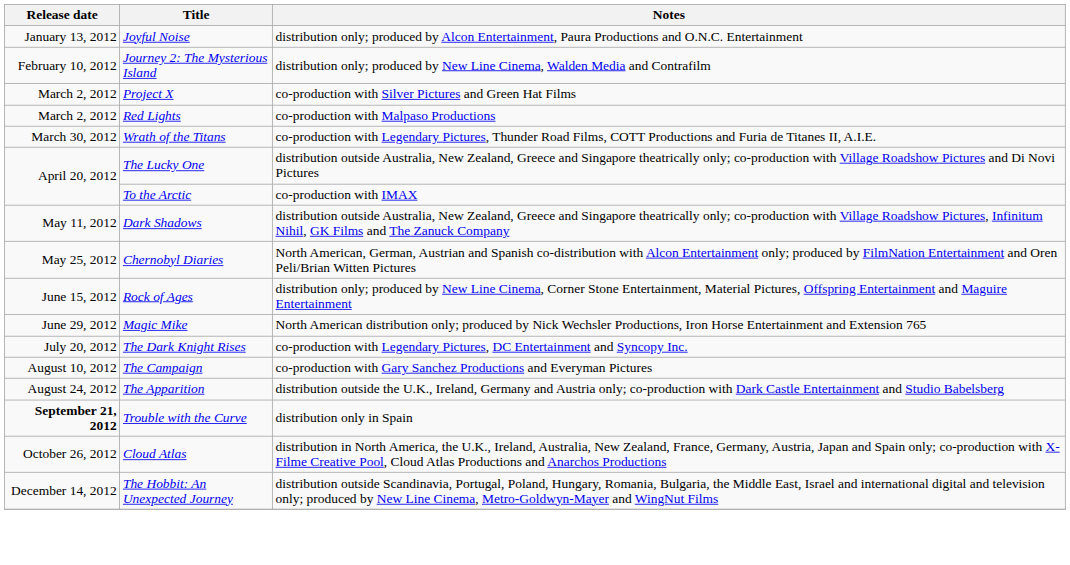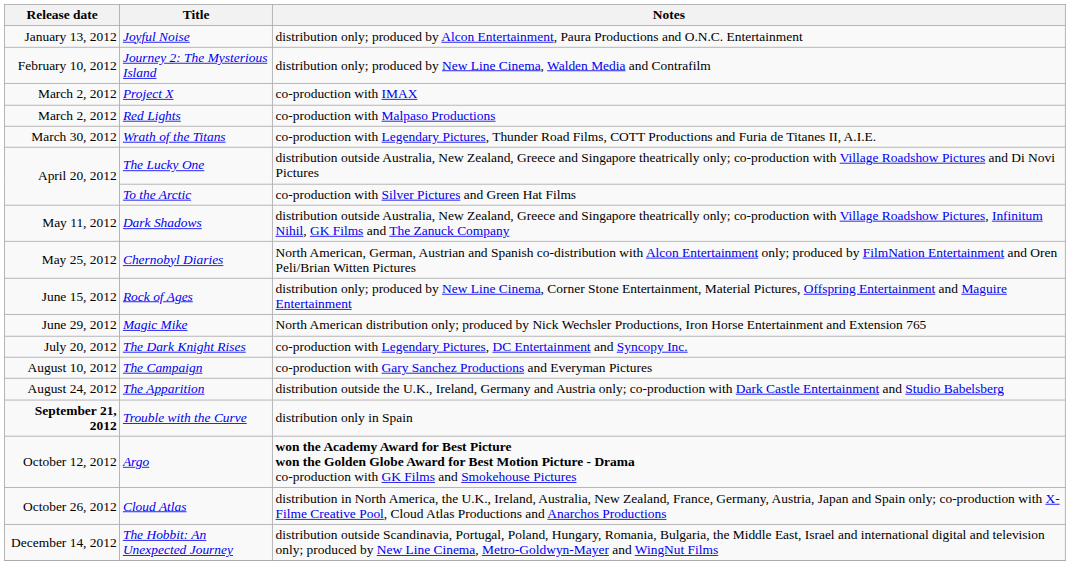 <table class="wikitable sortable" style="width:100%;">
 <tr>
 <th scope="col" style="width:130px;">Release date</th>
 <th>Title</th>
 <th>Notes</th>
 </tr>
 <tr>
 <td style="text-align:right;">January 13, 2012</td>
 <td><em><a href='#'>Joyful Noise</a></em></td>
 <td>distribution only; produced by <a href='#'>Alcon Entertainment</a>, Paura Productions and O.N.C. Entertainment</td>
 </tr>
 <tr>
 <td style="text-align:right;">February 10, 2012</td>
 <td><em><a href='#'>Journey 2: The Mysterious Island</a></em></td>
 <td>distribution only; produced by <a href='#'>New Line Cinema</a>, <a href='#'>Walden Media</a> and Contrafilm</td>
 </tr>
 <tr>
 <td style="text-align:right;">March 2, 2012</td>
 <td><em><a href='#'>Project X</a></em></td>
-<td>co-production with <a href='#'>Silver Pictures</a> and Green Hat Films</td>
+<td>co-production with <a href='#'>IMAX</a></td>
 </tr>
 <tr>
 <td style="text-align:right;">March 2, 2012</td>
 <td><em><a href='#'>Red Lights</a></em></td>
 <td>co-production with <a href='#'>Malpaso Productions</a></td>
 </tr>
 <tr>
 <td style="text-align:right;">March 30, 2012</td>
 <td><em><a href='#'>Wrath of the Titans</a></em></td>
 <td>co-production with <a href='#'>Legendary Pictures</a>, Thunder Road Films, COTT Productions and Furia de Titanes II, A.I.E.</td>
 </tr>
 <tr>
 <td style="text-align:right;" rowspan="2">April 20, 2012</td>
 <td><em><a href='#'>The Lucky One</a></em></td>
 <td>distribution outside Australia, New Zealand, Greece and Singapore theatrically only; co-production with <a href='#'>Village Roadshow Pictures</a> and Di Novi Pictures</td>
 </tr>
 <tr>
 <td><em><a href='#'>To the Arctic</a></em></td>
-<td>co-production with <a href='#'>IMAX</a></td>
+<td>co-production with <a href='#'>Silver Pictures</a> and Green Hat Films</td>
 </tr>
 <tr>
 <td style="text-align:right;">May 11, 2012</td>
 <td><em><a href='#'>Dark Shadows</a></em></td>
 <td>distribution outside Australia, New Zealand, Greece and Singapore theatrically only; co-production with <a href='#'>Village Roadshow Pictures</a>, <a href='#'>Infinitum Nihil</a>, <a href='#'>GK Films</a> and <a href='#'>The Zanuck Company</a></td>
 </tr>
 <tr>
 <td style="text-align:right;">May 25, 2012</td>
 <td><em><a href='#'>Chernobyl Diaries</a></em></td>
 <td>North American, German, Austrian and Spanish co-distribution with <a href='#'>Alcon Entertainment</a> only; produced by <a href='#'>FilmNation Entertainment</a> and Oren Peli/Brian Witten Pictures</td>
 </tr>
 <tr>
 <td style="text-align:right;">June 15, 2012</td>
 <td><em><a href='#'>Rock of Ages</a></em></td>
 <td>distribution only; produced by <a href='#'>New Line Cinema</a>, Corner Stone Entertainment, Material Pictures, <a href='#'>Offspring Entertainment</a> and <a href='#'>Maguire Entertainment</a></td>
 </tr>
 <tr>
 <td style="text-align:right;">June 29, 2012</td>
 <td><em><a href='#'>Magic Mike</a></em></td>
 <td>North American distribution only; produced by Nick Wechsler Productions, Iron Horse Entertainment and Extension 765</td>
 </tr>
 <tr>
 <td style="text-align:right;">July 20, 2012</td>
 <td><em><a href='#'>The Dark Knight Rises</a></em></td>
 <td>co-production with <a href='#'>Legendary Pictures</a>, <a href='#'>DC Entertainment</a> and <a href='#'>Syncopy Inc.</a></td>
 </tr>
 <tr>
 <td style="text-align:right;">August 10, 2012</td>
 <td><em><a href='#'>The Campaign</a></em></td>
 <td>co-production with <a href='#'>Gary Sanchez Productions</a> and Everyman Pictures</td>
 </tr>
 <tr>
 <td style="text-align:right;">August 24, 2012</td>
 <td><em><a href='#'>The Apparition</a></em></td>
 <td>distribution outside the U.K., Ireland, Germany and Austria only; co-production with <a href='#'>Dark Castle Entertainment</a> and <a href='#'>Studio Babelsberg</a></td>
 </tr>
 <tr>
 <td style="text-align:right;"><strong>September 21, 2012</strong></td>
 <td><em><a href='#'>Trouble with the Curve</a></em></td>
 <td>distribution only in Spain</td>
 </tr>
 <tr>
+<td style="text-align:right;">October 12, 2012</td>
+<td><em><a href='#'>Argo</a></em></td>
+<td Academy Award for Best Picture><strong>won the Academy Award for Best Picture</strong> <br><strong>won the Golden Globe Award for Best Motion Picture - Drama</strong><br> co-production with <a href='#'>GK Films</a> and <a href='#'>Smokehouse Pictures</a></td>
+</tr>
+<tr>
 <td style="text-align:right;">October 26, 2012</td>
 <td><em><a href='#'>Cloud Atlas</a></em></td>
 <td>distribution in North America, the U.K., Ireland, Australia, New Zealand, France, Germany, Austria, Japan and Spain only; co-production with <a href='#'>X-Filme Creative Pool</a>, Cloud Atlas Productions and <a href='#'>Anarchos Productions</a></td>
 </tr>
 <tr>
 <td style="text-align:right;">December 14, 2012</td>
 <td><em><a href='#'>The Hobbit: An Unexpected Journey</a></em></td>
 <td>distribution outside Scandinavia, Portugal, Poland, Hungary, Romania, Bulgaria, the Middle East, Israel and international digital and television only; produced by <a href='#'>New Line Cinema</a>, <a href='#'>Metro-Goldwyn-Mayer</a> and <a href='#'>WingNut Films</a></td>
 </tr>
 <tr>
 </tr>
 </table>
